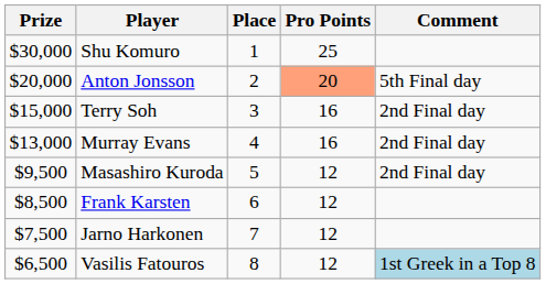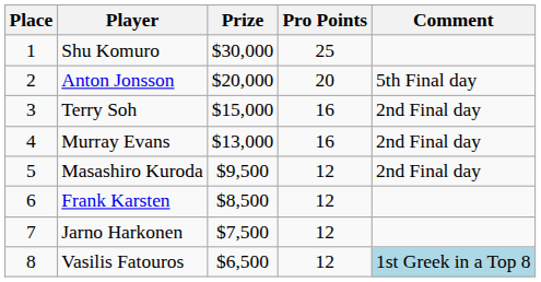 <table class="wikitable">
 <tr>
+<th>Place</th>
+<th>Player</th>
 <th>Prize</th>
-<th>Player</th>
-<th>Place</th>
 <th>Pro Points</th>
 <th>Comment</th>
 </tr>
 <tr>
+<td align=center>1</td>
+<td> Shu Komuro</td>
 <td align=center>$30,000</td>
-<td> Shu Komuro</td>
-<td align=center>1</td>
 <td align=center>25</td>
 <td></td>
 </tr>
 <tr>
+<td align=center>2</td>
+<td> <a href='#'>Anton Jonsson</a></td>
 <td align=center>$20,000</td>
-<td> <a href='#'>Anton Jonsson</a></td>
-<td align=center>2</td>
-<td align=center style="background: lightsalmon;">20</td>
+<td align=center>20</td>
 <td>5th Final day</td>
 </tr>
 <tr>
+<td align=center>3</td>
+<td> Terry Soh</td>
 <td align=center>$15,000</td>
-<td> Terry Soh</td>
-<td align=center>3</td>
 <td align=center>16</td>
 <td>2nd Final day</td>
 </tr>
 <tr>
+<td align=center>4</td>
+<td> Murray Evans</td>
 <td align=center>$13,000</td>
-<td> Murray Evans</td>
-<td align=center>4</td>
 <td align=center>16</td>
 <td>2nd Final day</td>
 </tr>
 <tr>
+<td align=center>5</td>
+<td> Masashiro Kuroda</td>
 <td align=center>$9,500</td>
-<td> Masashiro Kuroda</td>
-<td align=center>5</td>
 <td align=center>12</td>
 <td>2nd Final day</td>
 </tr>
 <tr>
+<td align=center>6</td>
+<td> <a href='#'>Frank Karsten</a></td>
 <td align=center>$8,500</td>
-<td> <a href='#'>Frank Karsten</a></td>
-<td align=center>6</td>
 <td align=center>12</td>
 <td></td>
 </tr>
 <tr>
+<td align=center>7</td>
+<td> Jarno Harkonen</td>
 <td align=center>$7,500</td>
-<td> Jarno Harkonen</td>
-<td align=center>7</td>
 <td align=center>12</td>
 <td></td>
 </tr>
 <tr>
+<td align=center>8</td>
+<td> Vasilis Fatouros</td>
 <td align=center>$6,500</td>
-<td> Vasilis Fatouros</td>
-<td align=center>8</td>
 <td align=center>12</td>
 <td style="background: lightblue;">1st Greek in a Top 8</td>
 </tr>
 </table>
